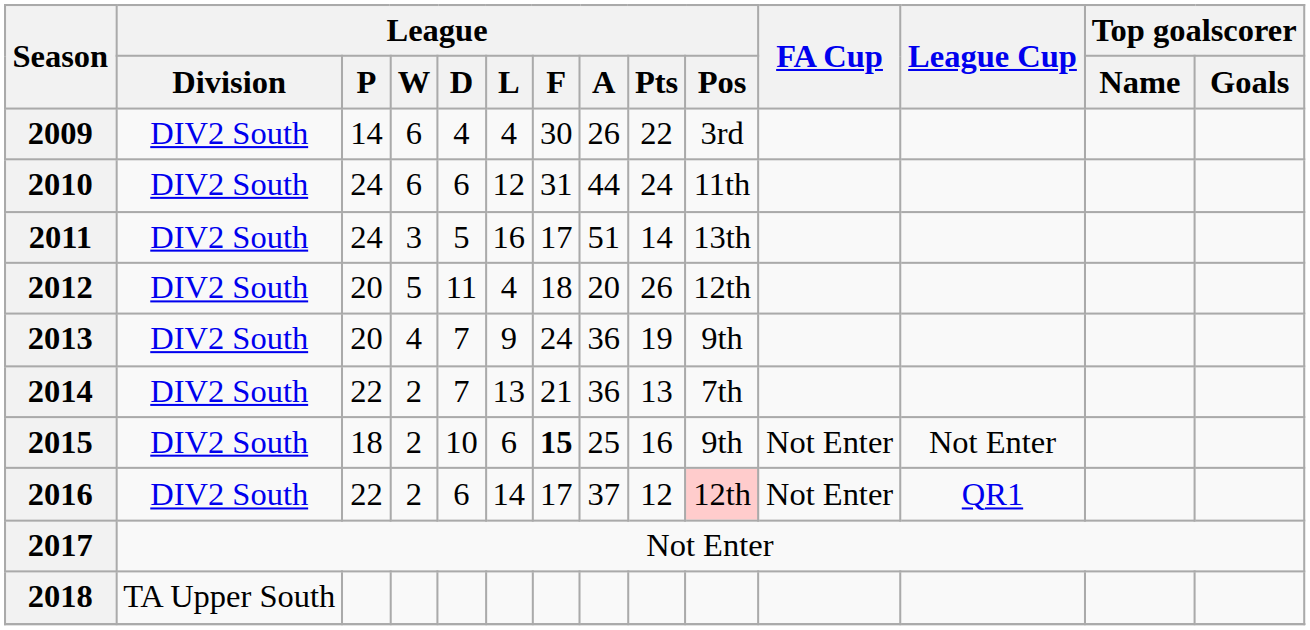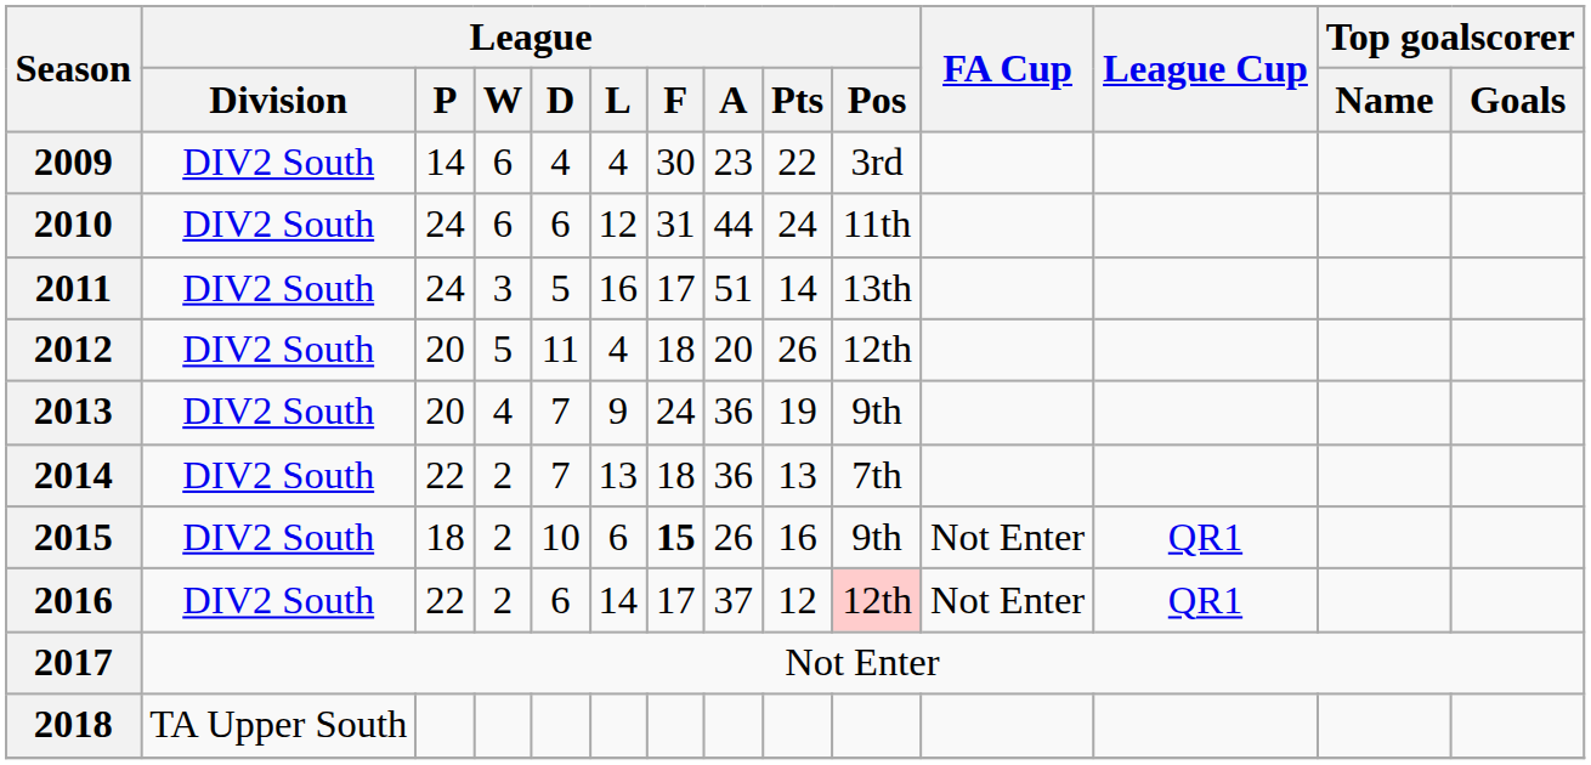 <table class="wikitable" style="text-align: center">
 <tr>
 <th rowspan=2>Season</th>
 <th colspan=9>League</th>
 <th rowspan=2><a href='#'>FA Cup</a></th>
 <th rowspan=2><a href='#'>League Cup</a></th>
 <th colspan=2>Top goalscorer</th>
 </tr>
 <tr>
 <th>Division</th>
 <th>P</th>
 <th>W</th>
 <th>D</th>
 <th>L</th>
 <th>F</th>
 <th>A</th>
 <th>Pts</th>
 <th>Pos</th>
 <th>Name</th>
 <th>Goals</th>
 </tr>
 <tr>
 <th>2009</th>
 <td><a href='#'>DIV2 South</a></td>
 <td>14</td>
 <td>6</td>
 <td>4</td>
 <td>4</td>
 <td>30</td>
-<td>26</td>
+<td>23</td>
 <td>22</td>
 <td>3rd</td>
 <td></td>
 <td></td>
 <td></td>
 <td></td>
 </tr>
 <tr>
 <th>2010</th>
 <td><a href='#'>DIV2 South</a></td>
 <td>24</td>
 <td>6</td>
 <td>6</td>
 <td>12</td>
 <td>31</td>
 <td>44</td>
 <td>24</td>
 <td>11th</td>
 <td></td>
 <td></td>
 <td></td>
 <td></td>
 </tr>
 <tr>
 <th>2011</th>
 <td><a href='#'>DIV2 South</a></td>
 <td>24</td>
 <td>3</td>
 <td>5</td>
 <td>16</td>
 <td>17</td>
 <td>51</td>
 <td>14</td>
 <td>13th</td>
 <td></td>
 <td></td>
 <td></td>
 <td></td>
 </tr>
 <tr>
 <th>2012</th>
 <td><a href='#'>DIV2 South</a></td>
 <td>20</td>
 <td>5</td>
 <td>11</td>
 <td>4</td>
 <td>18</td>
 <td>20</td>
 <td>26</td>
 <td>12th</td>
 <td></td>
 <td></td>
 <td></td>
 <td></td>
 </tr>
 <tr>
 <th>2013</th>
 <td><a href='#'>DIV2 South</a></td>
 <td>20</td>
 <td>4</td>
 <td>7</td>
 <td>9</td>
 <td>24</td>
 <td>36</td>
 <td>19</td>
 <td>9th</td>
 <td></td>
 <td></td>
 <td></td>
 <td></td>
 </tr>
 <tr>
 <th>2014</th>
 <td><a href='#'>DIV2 South</a></td>
 <td>22</td>
 <td>2</td>
 <td>7</td>
 <td>13</td>
-<td>21</td>
+<td>18</td>
 <td>36</td>
 <td>13</td>
 <td>7th</td>
 <td></td>
 <td></td>
 <td></td>
 <td></td>
 </tr>
 <tr>
 <th>2015</th>
 <td><a href='#'>DIV2 South</a></td>
 <td>18</td>
 <td>2</td>
 <td>10</td>
 <td>6</td>
 <td><strong>15</strong></td>
-<td>25</td>
+<td>26</td>
 <td>16</td>
 <td>9th</td>
 <td>Not Enter</td>
-<td>Not Enter</td>
+<td><a href='#'>QR1</a></td>
 <td></td>
 <td></td>
 </tr>
 <tr>
 <th>2016</th>
 <td><a href='#'>DIV2 South</a></td>
 <td>22</td>
 <td>2</td>
 <td>6</td>
 <td>14</td>
 <td>17</td>
 <td>37</td>
 <td>12</td>
 <td bgcolor="#FFCCCC">12th</td>
 <td>Not Enter</td>
 <td><a href='#'>QR1</a></td>
 <td></td>
 <td></td>
 </tr>
 <tr>
 <th>2017</th>
 <td colspan=13>Not Enter</td>
 </tr>
 <tr>
 <th>2018</th>
 <td>TA Upper South</td>
 <td></td>
 <td></td>
 <td></td>
 <td></td>
 <td></td>
 <td></td>
 <td></td>
 <td></td>
 <td></td>
 <td></td>
 <td></td>
 <td></td>
 </tr>
 <tr>
 </tr>
 </table>
